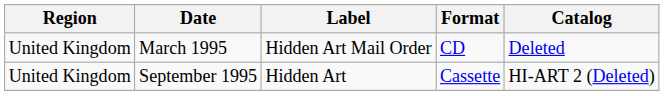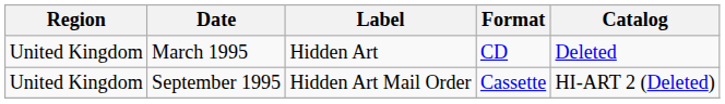 <table class="wikitable">
 <tr>
 <th>Region</th>
 <th>Date</th>
 <th>Label</th>
 <th>Format</th>
 <th>Catalog</th>
 </tr>
 <tr>
 <td>United Kingdom</td>
 <td>March 1995</td>
-<td>Hidden Art Mail Order</td>
+<td>Hidden Art</td>
 <td><a href='#'>CD</a></td>
 <td><a href='#'>Deleted</a></td>
 </tr>
 <tr>
 <td>United Kingdom</td>
 <td>September 1995</td>
-<td>Hidden Art</td>
+<td>Hidden Art Mail Order</td>
 <td><a href='#'>Cassette</a></td>
 <td>HI-ART 2 (<a href='#'>Deleted</a>)</td>
 </tr>
 <tr>
 </tr>
 </table>
